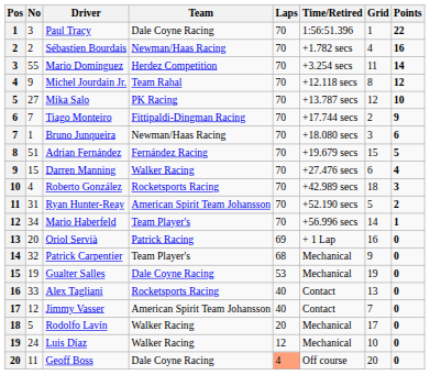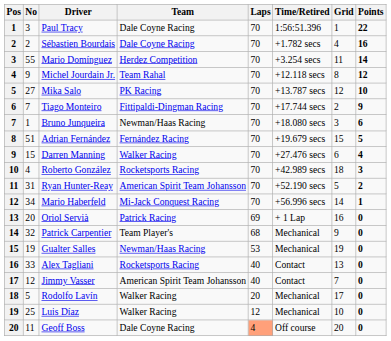 <table class="wikitable" style="font-size:95%;">
 <tr>
 <th>Pos</th>
 <th>No</th>
 <th>Driver</th>
 <th>Team</th>
 <th>Laps</th>
 <th>Time/Retired</th>
 <th>Grid</th>
 <th>Points</th>
 </tr>
 <tr>
 <th>1</th>
 <td>3</td>
 <td> <a href='#'>Paul Tracy</a></td>
 <td>Dale Coyne Racing</td>
 <td>70</td>
 <td>1:56:51.396</td>
 <td>1</td>
 <td><strong>22</strong></td>
 </tr>
 <tr>
 <th>2</th>
 <td>2</td>
 <td> <a href='#'>Sébastien Bourdais</a></td>
-<td><a href='#'>Newman/Haas Racing</a></td>
+<td><a href='#'>Dale Coyne Racing</a></td>
 <td>70</td>
 <td>+1.782 secs</td>
 <td>4</td>
 <td><strong>16</strong></td>
 </tr>
 <tr>
 <th>3</th>
 <td>55</td>
 <td> <a href='#'>Mario Domínguez</a></td>
 <td><a href='#'>Herdez Competition</a></td>
 <td>70</td>
 <td>+3.254 secs</td>
 <td>11</td>
 <td><strong>14</strong></td>
 </tr>
 <tr>
 <th>4</th>
 <td>9</td>
 <td> <a href='#'>Michel Jourdain Jr.</a></td>
 <td><a href='#'>Team Rahal</a></td>
 <td>70</td>
 <td>+12.118 secs</td>
 <td>8</td>
 <td><strong>12</strong></td>
 </tr>
 <tr>
 <th>5</th>
 <td>27</td>
 <td> <a href='#'>Mika Salo</a></td>
 <td><a href='#'>PK Racing</a></td>
 <td>70</td>
 <td>+13.787 secs</td>
 <td>12</td>
 <td><strong>10</strong></td>
 </tr>
 <tr>
 <th>6</th>
 <td>7</td>
 <td> <a href='#'>Tiago Monteiro</a></td>
 <td><a href='#'>Fittipaldi-Dingman Racing</a></td>
 <td>70</td>
 <td>+17.744 secs</td>
 <td>2</td>
 <td><strong>9</strong></td>
 </tr>
 <tr>
 <th>7</th>
 <td>1</td>
 <td> <a href='#'>Bruno Junqueira</a></td>
 <td>Newman/Haas Racing</td>
 <td>70</td>
 <td>+18.080 secs</td>
 <td>3</td>
 <td><strong>6</strong></td>
 </tr>
 <tr>
 <th>8</th>
 <td>51</td>
 <td> <a href='#'>Adrian Fernández</a></td>
 <td><a href='#'>Fernández Racing</a></td>
 <td>70</td>
 <td>+19.679 secs</td>
 <td>15</td>
 <td><strong>5</strong></td>
 </tr>
 <tr>
 <th>9</th>
 <td>15</td>
 <td> <a href='#'>Darren Manning</a></td>
 <td><a href='#'>Walker Racing</a></td>
 <td>70</td>
 <td>+27.476 secs</td>
 <td>6</td>
 <td><strong>4</strong></td>
 </tr>
 <tr>
 <th>10</th>
 <td>4</td>
 <td> <a href='#'>Roberto González</a></td>
 <td><a href='#'>Rocketsports Racing</a></td>
 <td>70</td>
 <td>+42.989 secs</td>
 <td>18</td>
 <td><strong>3</strong></td>
 </tr>
 <tr>
 <th>11</th>
 <td>31</td>
 <td> <a href='#'>Ryan Hunter-Reay</a></td>
 <td><a href='#'>American Spirit Team Johansson</a></td>
 <td>70</td>
 <td>+52.190 secs</td>
 <td>5</td>
 <td><strong>2</strong></td>
 </tr>
 <tr>
 <th>12</th>
 <td>34</td>
 <td> <a href='#'>Mario Haberfeld</a></td>
-<td><a href='#'>Team Player's</a></td>
+<td><a href='#'>Mi-Jack Conquest Racing</a></td>
 <td>70</td>
 <td>+56.996 secs</td>
 <td>14</td>
 <td><strong>1</strong></td>
 </tr>
 <tr>
 <th>13</th>
 <td>20</td>
 <td> <a href='#'>Oriol Servià</a></td>
 <td><a href='#'>Patrick Racing</a></td>
 <td>69</td>
 <td>+ 1 Lap</td>
 <td>16</td>
 <td><strong>0</strong></td>
 </tr>
 <tr>
 <th>14</th>
 <td>32</td>
 <td> <a href='#'>Patrick Carpentier</a></td>
 <td>Team Player's</td>
 <td>68</td>
 <td>Mechanical</td>
 <td>9</td>
 <td><strong>0</strong></td>
 </tr>
 <tr>
 <th>15</th>
 <td>19</td>
 <td> <a href='#'>Gualter Salles</a></td>
-<td><a href='#'>Dale Coyne Racing</a></td>
+<td><a href='#'>Newman/Haas Racing</a></td>
 <td>53</td>
 <td>Mechanical</td>
 <td>19</td>
 <td><strong>0</strong></td>
 </tr>
 <tr>
 <th>16</th>
 <td>33</td>
 <td> <a href='#'>Alex Tagliani</a></td>
 <td><a href='#'>Rocketsports Racing</a></td>
 <td>40</td>
 <td>Contact</td>
 <td>13</td>
 <td><strong>0</strong></td>
 </tr>
 <tr>
 <th>17</th>
 <td>12</td>
 <td> <a href='#'>Jimmy Vasser</a></td>
 <td>American Spirit Team Johansson</td>
 <td>40</td>
 <td>Contact</td>
 <td>7</td>
 <td><strong>0</strong></td>
 </tr>
 <tr>
 <th>18</th>
 <td>5</td>
 <td> <a href='#'>Rodolfo Lavín</a></td>
 <td>Walker Racing</td>
 <td>20</td>
 <td>Mechanical</td>
 <td>17</td>
 <td><strong>0</strong></td>
 </tr>
 <tr>
 <th>19</th>
-<td>24</td>
+<td>25</td>
 <td> <a href='#'>Luis Díaz</a></td>
 <td>Walker Racing</td>
 <td>12</td>
 <td>Mechanical</td>
 <td>10</td>
 <td><strong>0</strong></td>
 </tr>
 <tr>
 <th>20</th>
 <td>11</td>
 <td> <a href='#'>Geoff Boss</a></td>
 <td>Dale Coyne Racing</td>
 <td style="background: lightsalmon;">4</td>
 <td>Off course</td>
 <td>20</td>
 <td><strong>0</strong></td>
 </tr>
 </table>
